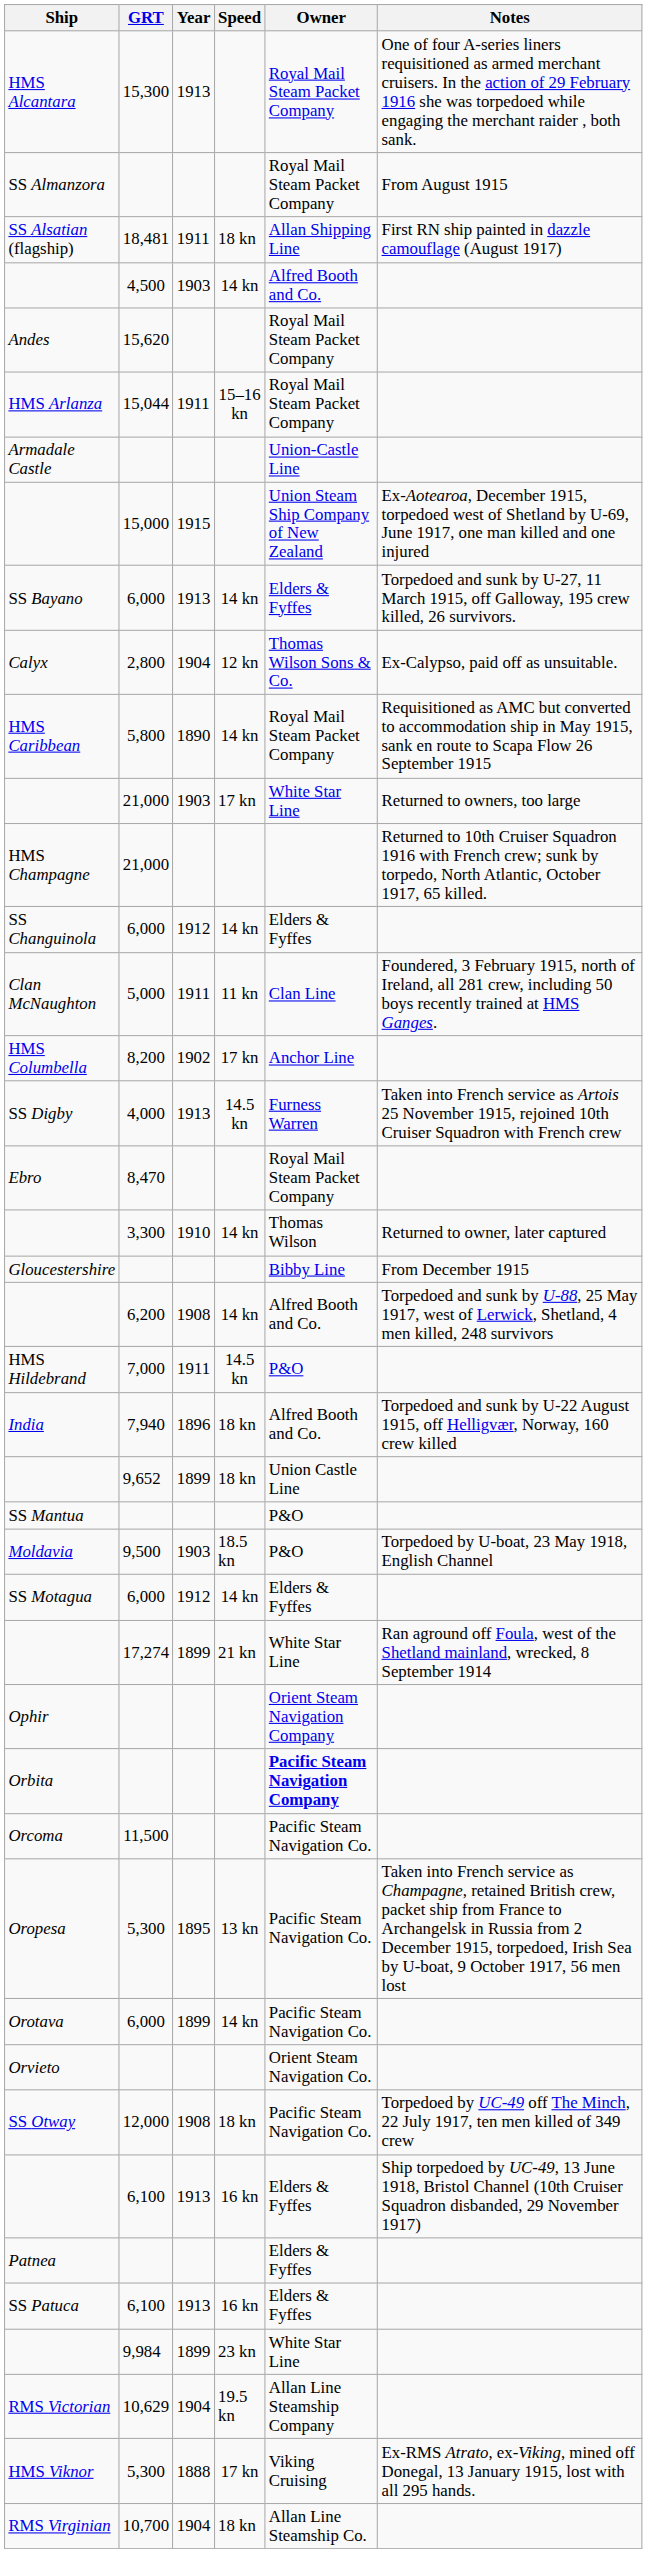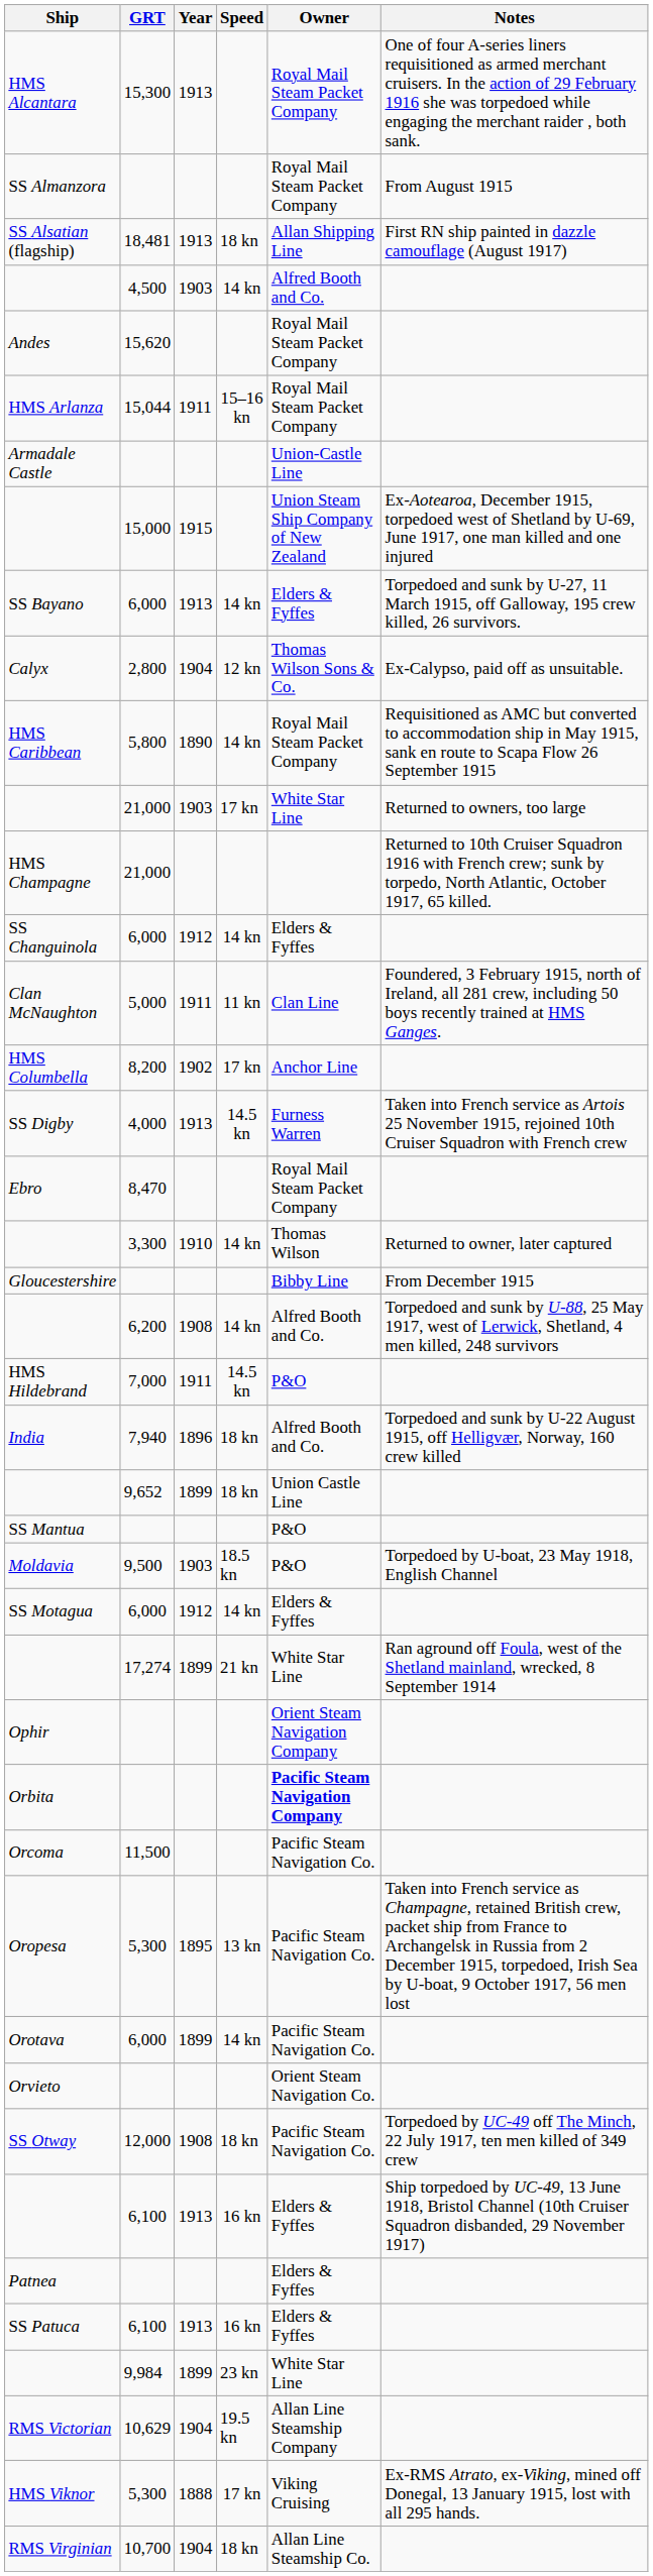 <table class = "wikitable sortable">
 <tr>
 <th scope="col" width="90px">Ship</th>
 <th scope="col" width="30px"><a href='#'>GRT</a></th>
 <th scope="col" width="30px">Year</th>
 <th scope="col" width="30px">Speed</th>
 <th scope="col" width="100px">Owner</th>
 <th>Notes</th>
 </tr>
 <tr>
 <td><a href='#'>HMS <em>Alcantara</em></a></td>
 <td align="center">15,300</td>
 <td align="center">1913</td>
 <td></td>
 <td><a href='#'>Royal Mail Steam Packet Company</a></td>
 <td>One of four A-series liners requisitioned as armed merchant cruisers. In the <a href='#'>action of 29 February 1916</a> she was torpedoed while engaging the merchant raider , both sank.</td>
 </tr>
 <tr>
 <td>SS <em>Almanzora</em></td>
 <td></td>
 <td></td>
 <td></td>
 <td>Royal Mail Steam Packet Company</td>
 <td>From August 1915</td>
 </tr>
 <tr>
 <td><a href='#'>SS <em>Alsatian</em></a> (flagship)</td>
 <td>18,481</td>
-<td>1911</td>
+<td>1913</td>
 <td>18 kn</td>
 <td><a href='#'>Allan Shipping Line</a></td>
 <td>First RN ship painted in <a href='#'>dazzle camouflage</a> (August 1917)</td>
 </tr>
 <tr>
 <td></td>
 <td align="center">4,500</td>
 <td align="center">1903</td>
 <td align="center">14 kn</td>
 <td><a href='#'>Alfred Booth and Co.</a></td>
 <td></td>
 </tr>
 <tr>
 <td><em>Andes</em></td>
 <td align="center">15,620</td>
 <td></td>
 <td></td>
 <td>Royal Mail Steam Packet Company</td>
 <td></td>
 </tr>
 <tr>
 <td><a href='#'>HMS <em>Arlanza</em></a></td>
 <td align="center">15,044</td>
 <td>1911</td>
 <td align="center">15–16 kn</td>
 <td>Royal Mail Steam Packet Company</td>
 <td></td>
 </tr>
 <tr>
 <td><em>Armadale Castle</em></td>
 <td></td>
 <td></td>
 <td></td>
 <td><a href='#'>Union-Castle Line</a></td>
 </tr>
 <tr>
 <td></td>
 <td align="center">15,000</td>
 <td align="center">1915</td>
 <td></td>
 <td><a href='#'>Union Steam Ship Company of New Zealand</a></td>
 <td>Ex-<em>Aotearoa</em>, December 1915, torpedoed west of Shetland by U-69, June 1917, one man killed and one injured</td>
 </tr>
 <tr>
 <td>SS <em>Bayano</em></td>
 <td align="center">6,000</td>
 <td align="center">1913</td>
 <td align="center">14 kn</td>
 <td><a href='#'>Elders & Fyffes</a></td>
 <td>Torpedoed and sunk by U-27, 11 March 1915, off Galloway, 195 crew killed, 26 survivors.</td>
 </tr>
 <tr>
 <td><em>Calyx</em></td>
 <td align="center">2,800</td>
 <td align="center">1904</td>
 <td align="center">12 kn</td>
 <td><a href='#'>Thomas Wilson Sons & Co.</a></td>
 <td>Ex-Calypso, paid off as unsuitable.</td>
 </tr>
 <tr>
 <td><a href='#'>HMS <em>Caribbean</em></a></td>
 <td align="center">5,800</td>
 <td align="center">1890</td>
 <td align="center">14 kn</td>
 <td>Royal Mail Steam Packet Company</td>
 <td>Requisitioned as AMC but converted to accommodation ship in May 1915, sank en route to Scapa Flow 26 September 1915</td>
 </tr>
 <tr>
 <td></td>
 <td align="center">21,000</td>
 <td>1903</td>
 <td>17 kn</td>
 <td><a href='#'>White Star Line</a></td>
 <td>Returned to owners, too large</td>
 </tr>
 <tr>
 <td>HMS <em>Champagne</em></td>
 <td align="center">21,000</td>
 <td></td>
 <td></td>
 <td></td>
 <td>Returned to 10th Cruiser Squadron 1916 with French crew; sunk by torpedo, North Atlantic, October 1917, 65 killed.</td>
 </tr>
 <tr>
 <td>SS <em>Changuinola</em></td>
 <td align="center">6,000</td>
 <td align="center">1912</td>
 <td align="center">14 kn</td>
 <td>Elders & Fyffes</td>
 <td></td>
 </tr>
 <tr>
 <td><em>Clan McNaughton</em></td>
 <td align="center">5,000</td>
 <td align="center">1911</td>
 <td align="center">11 kn</td>
 <td><a href='#'>Clan Line</a></td>
 <td>Foundered, 3 February 1915, north of Ireland, all 281 crew, including 50 boys recently trained at <a href='#'>HMS <em>Ganges</em></a>.</td>
 </tr>
 <tr>
 <td><a href='#'>HMS <em>Columbella</em></a></td>
 <td align="center">8,200</td>
 <td align="center">1902</td>
 <td align="center">17 kn</td>
 <td><a href='#'>Anchor Line</a></td>
 <td></td>
 </tr>
 <tr>
 <td>SS <em>Digby</em></td>
 <td align="center">4,000</td>
 <td align="center">1913</td>
 <td align="center">14.5 kn</td>
 <td><a href='#'>Furness Warren</a></td>
 <td>Taken into French service as <em>Artois</em> 25 November 1915, rejoined 10th Cruiser Squadron with French crew</td>
 </tr>
 <tr>
 <td><em>Ebro</em></td>
 <td align="center">8,470</td>
 <td></td>
 <td></td>
 <td>Royal Mail Steam Packet Company</td>
 <td></td>
 </tr>
 <tr>
 <td></td>
 <td align="center">3,300</td>
 <td align="center">1910</td>
 <td align="center">14 kn</td>
 <td>Thomas Wilson</td>
 <td>Returned to owner, later captured</td>
 </tr>
 <tr>
 <td><em>Gloucestershire</em></td>
 <td></td>
 <td></td>
 <td></td>
 <td><a href='#'>Bibby Line</a></td>
 <td>From December 1915</td>
 </tr>
 <tr>
 <td></td>
 <td align="center">6,200</td>
 <td align="center">1908</td>
 <td align="center">14 kn</td>
 <td>Alfred Booth and Co.</td>
 <td>Torpedoed and sunk by <a href='#'><em>U-88</em></a>, 25 May 1917,  west of <a href='#'>Lerwick</a>, Shetland, 4 men killed, 248 survivors</td>
 </tr>
 <tr>
 <td>HMS <em>Hildebrand</em></td>
 <td align="center">7,000</td>
 <td align="center">1911</td>
 <td align="center">14.5 kn</td>
 <td><a href='#'>P&O</a></td>
 <td></td>
 </tr>
 <tr>
 <td><em><a href='#'>India</a></em></td>
 <td align="center">7,940</td>
 <td>1896</td>
 <td>18 kn</td>
 <td>Alfred Booth and Co.</td>
 <td>Torpedoed and sunk by U-22 August 1915, off <a href='#'>Helligvær</a>, Norway, 160 crew killed</td>
 </tr>
 <tr>
 <td></td>
 <td>9,652</td>
 <td>1899</td>
 <td>18 kn</td>
 <td>Union Castle Line</td>
 <td></td>
 </tr>
 <tr>
 <td>SS <em>Mantua</em></td>
 <td></td>
 <td></td>
 <td></td>
 <td>P&O</td>
 <td></td>
 </tr>
 <tr>
 <td><em><a href='#'>Moldavia</a></em></td>
 <td>9,500</td>
 <td>1903</td>
 <td>18.5 kn</td>
 <td>P&O</td>
 <td>Torpedoed by U-boat, 23 May 1918, English Channel</td>
 </tr>
 <tr>
 <td>SS <em>Motagua</em></td>
 <td align="center">6,000</td>
 <td align="center">1912</td>
 <td align="center">14 kn</td>
 <td>Elders & Fyffes</td>
 <td></td>
 </tr>
 <tr>
 <td></td>
 <td>17,274</td>
 <td>1899</td>
 <td>21 kn</td>
 <td>White Star Line</td>
 <td>Ran aground off <a href='#'>Foula</a>, west of the <a href='#'>Shetland mainland</a>, wrecked, 8 September 1914</td>
 </tr>
 <tr>
 <td><em>Ophir</em></td>
 <td></td>
 <td></td>
 <td></td>
 <td><a href='#'>Orient Steam Navigation Company</a></td>
 <td></td>
 </tr>
 <tr>
 <td><em>Orbita</em></td>
 <td></td>
 <td></td>
 <td></td>
 <td><strong><a href='#'>Pacific Steam Navigation Company</a></strong></td>
 <td></td>
 </tr>
 <tr>
 <td><em>Orcoma</em></td>
 <td align="center">11,500</td>
 <td></td>
 <td></td>
 <td>Pacific Steam Navigation Co.</td>
 <td></td>
 </tr>
 <tr>
 <td><em>Oropesa</em></td>
 <td align="center">5,300</td>
 <td align="center">1895</td>
 <td align="center">13 kn</td>
 <td>Pacific Steam Navigation Co.</td>
 <td>Taken into French service as <em>Champagne</em>, retained British crew, packet ship from France to Archangelsk in Russia from 2 December 1915, torpedoed, Irish Sea by U-boat, 9 October 1917, 56 men lost</td>
 </tr>
 <tr>
 <td><em>Orotava</em></td>
 <td align="center">6,000</td>
 <td align="center">1899</td>
 <td align="center">14 kn</td>
 <td>Pacific Steam Navigation Co.</td>
 <td></td>
 </tr>
 <tr>
 <td><em>Orvieto</em></td>
 <td></td>
 <td></td>
 <td></td>
 <td>Orient Steam Navigation Co.</td>
 <td></td>
 </tr>
 <tr>
 <td><a href='#'>SS <em>Otway</em></a></td>
 <td align="center">12,000</td>
 <td>1908</td>
 <td>18 kn</td>
 <td>Pacific Steam Navigation Co.</td>
 <td>Torpedoed by <a href='#'><em>UC-49</em></a> off <a href='#'>The Minch</a>, 22 July 1917, ten men killed of 349 crew</td>
 </tr>
 <tr>
 <td></td>
 <td align="center">6,100</td>
 <td align="center">1913</td>
 <td align="center">16 kn</td>
 <td>Elders & Fyffes</td>
 <td>Ship torpedoed by <em>UC-49</em>, 13 June 1918, Bristol Channel (10th Cruiser Squadron disbanded, 29 November 1917)</td>
 </tr>
 <tr>
 <td><em>Patnea</em></td>
 <td></td>
 <td></td>
 <td></td>
 <td>Elders & Fyffes</td>
 <td></td>
 </tr>
 <tr>
 <td>SS <em>Patuca</em></td>
 <td align="center">6,100</td>
 <td align="center">1913</td>
 <td align="center">16 kn</td>
 <td>Elders & Fyffes</td>
 <td></td>
 </tr>
 <tr>
 <td></td>
 <td>9,984</td>
 <td>1899</td>
 <td>23 kn</td>
 <td>White Star Line</td>
 <td></td>
 </tr>
 <tr>
 <td><a href='#'>RMS <em>Victorian</em></a></td>
 <td>10,629</td>
 <td>1904</td>
 <td>19.5 kn</td>
 <td>Allan Line Steamship Company</td>
 <td></td>
 </tr>
 <tr>
 <td><a href='#'>HMS <em>Viknor</em></a></td>
 <td align="center">5,300</td>
 <td align="center">1888</td>
 <td align="center">17 kn</td>
 <td>Viking Cruising</td>
 <td>Ex-RMS <em>Atrato</em>, ex-<em>Viking</em>, mined off Donegal, 13 January 1915, lost with all 295 hands.</td>
 </tr>
 <tr>
 <td><a href='#'>RMS <em>Virginian</em></a></td>
 <td align="center">10,700</td>
 <td>1904</td>
 <td>18 kn</td>
 <td>Allan Line Steamship Co.</td>
 <td></td>
 </tr>
 </table>
